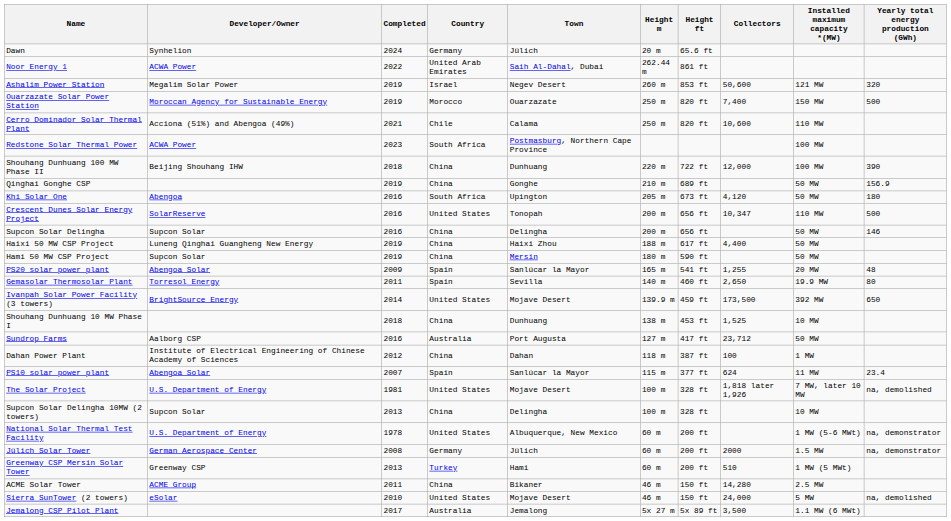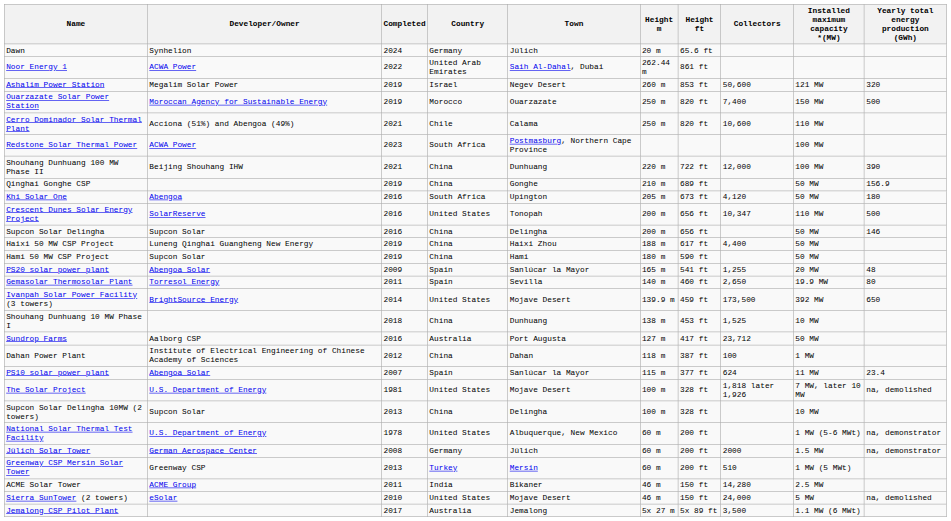 <table class="wikitable sortable;">
 <tr>
 <th>Name</th>
 <th>Developer/Owner</th>
 <th>Completed</th>
 <th>Country</th>
 <th>Town</th>
 <th>Height m</th>
 <th>Height ft</th>
 <th>Collectors</th>
 <th>Installed maximum <br>capacity<br>*(MW)</th>
 <th>Yearly total energy<br>production<br>(GWh)</th>
 </tr>
 <tr>
 <td>Dawn</td>
 <td>Synhelion</td>
 <td>2024</td>
 <td>Germany</td>
 <td>Jülich</td>
 <td>20 m</td>
 <td>65.6 ft</td>
 <td></td>
 <td></td>
 <td></td>
 </tr>
 <tr>
 <td><a href='#'>Noor Energy 1</a></td>
 <td><a href='#'>ACWA Power</a></td>
 <td>2022</td>
 <td>United Arab Emirates</td>
 <td><a href='#'>Saih Al-Dahal</a>, Dubai</td>
 <td>262.44 m</td>
 <td>861 ft</td>
 <td></td>
 <td></td>
 <td></td>
 </tr>
 <tr>
 <td><a href='#'>Ashalim Power Station</a></td>
 <td>Megalim Solar Power</td>
 <td>2019</td>
 <td>Israel</td>
 <td>Negev Desert</td>
 <td>260 m</td>
 <td>853 ft</td>
 <td>50,600</td>
 <td>121 MW</td>
 <td>320</td>
 </tr>
 <tr>
 <td><a href='#'>Ouarzazate Solar Power Station</a></td>
 <td><a href='#'>Moroccan Agency for Sustainable Energy</a></td>
 <td>2019</td>
 <td>Morocco</td>
 <td>Ouarzazate</td>
 <td>250 m</td>
 <td>820 ft</td>
 <td>7,400</td>
 <td>150 MW</td>
 <td>500</td>
 </tr>
 <tr>
 <td><a href='#'>Cerro Dominador Solar Thermal Plant</a></td>
 <td>Acciona (51%) and Abengoa (49%)</td>
 <td>2021</td>
 <td>Chile</td>
 <td>Calama</td>
 <td>250 m</td>
 <td>820 ft</td>
 <td>10,600</td>
 <td>110 MW</td>
 <td></td>
 </tr>
 <tr>
 <td><a href='#'>Redstone Solar Thermal Power</a></td>
 <td><a href='#'>ACWA Power</a></td>
 <td>2023</td>
 <td>South Africa</td>
 <td><a href='#'>Postmasburg</a>, Northern Cape Province</td>
 <td></td>
 <td></td>
 <td></td>
 <td>100 MW</td>
 <td></td>
 </tr>
 <tr>
 <td>Shouhang Dunhuang 100 MW Phase II</td>
 <td>Beijing Shouhang IHW</td>
-<td>2018</td>
+<td>2021</td>
 <td>China</td>
 <td>Dunhuang</td>
 <td>220 m</td>
 <td>722 ft</td>
 <td>12,000</td>
 <td>100 MW</td>
 <td>390</td>
 </tr>
 <tr>
 <td>Qinghai Gonghe CSP</td>
 <td></td>
 <td>2019</td>
 <td>China</td>
 <td>Gonghe</td>
 <td>210 m</td>
 <td>689 ft</td>
 <td></td>
 <td>50 MW</td>
 <td>156.9</td>
 </tr>
 <tr>
 <td><a href='#'>Khi Solar One</a></td>
 <td><a href='#'>Abengoa</a></td>
 <td>2016</td>
 <td>South Africa</td>
 <td>Upington</td>
 <td>205 m</td>
 <td>673 ft</td>
 <td>4,120</td>
 <td>50 MW</td>
 <td>180</td>
 </tr>
 <tr>
 <td><a href='#'>Crescent Dunes Solar Energy Project</a></td>
 <td><a href='#'>SolarReserve</a></td>
 <td>2016</td>
 <td>United States</td>
 <td>Tonopah</td>
 <td>200 m</td>
 <td>656 ft</td>
 <td>10,347</td>
 <td>110 MW</td>
 <td>500</td>
 </tr>
 <tr>
 <td>Supcon Solar Delingha</td>
 <td>Supcon Solar</td>
 <td>2016</td>
 <td>China</td>
 <td>Delingha</td>
 <td>200 m</td>
 <td>656 ft</td>
 <td></td>
 <td>50 MW</td>
 <td>146</td>
 </tr>
 <tr>
 <td>Haixi 50 MW CSP Project</td>
 <td>Luneng Qinghai Guangheng New Energy</td>
 <td>2019</td>
 <td>China</td>
 <td>Haixi Zhou</td>
 <td>188 m</td>
 <td>617 ft</td>
 <td>4,400</td>
 <td>50 MW</td>
 <td></td>
 </tr>
 <tr>
 <td>Hami 50 MW CSP Project</td>
 <td>Supcon Solar</td>
 <td>2019</td>
 <td>China</td>
-<td><a href='#'>Mersin</a></td>
+<td>Hami</td>
 <td>180 m</td>
 <td>590 ft</td>
 <td></td>
 <td>50 MW</td>
 <td></td>
 </tr>
 <tr>
 <td><a href='#'>PS20 solar power plant</a></td>
 <td><a href='#'>Abengoa Solar</a></td>
 <td>2009</td>
 <td>Spain</td>
 <td>Sanlúcar la Mayor</td>
 <td>165 m</td>
 <td>541 ft</td>
 <td>1,255</td>
 <td>20 MW</td>
 <td>48</td>
 </tr>
 <tr>
 <td><a href='#'>Gemasolar Thermosolar Plant</a></td>
 <td><a href='#'>Torresol Energy</a></td>
 <td>2011</td>
 <td>Spain</td>
 <td>Sevilla</td>
 <td>140 m</td>
 <td>460 ft</td>
 <td>2,650</td>
 <td>19.9 MW</td>
 <td>80</td>
 </tr>
 <tr>
 <td><a href='#'>Ivanpah Solar Power Facility</a> (3 towers)</td>
 <td><a href='#'>BrightSource Energy</a></td>
 <td>2014</td>
 <td>United States</td>
 <td>Mojave Desert</td>
 <td>139.9 m</td>
 <td>459 ft</td>
 <td>173,500</td>
 <td>392 MW</td>
 <td>650</td>
 </tr>
 <tr>
 <td>Shouhang Dunhuang 10 MW Phase I</td>
 <td></td>
 <td>2018</td>
 <td>China</td>
 <td>Dunhuang</td>
 <td>138 m</td>
 <td>453 ft</td>
 <td>1,525</td>
 <td>10 MW</td>
 <td></td>
 </tr>
 <tr>
 <td><a href='#'>Sundrop Farms</a></td>
 <td>Aalborg CSP</td>
 <td>2016</td>
 <td>Australia</td>
 <td>Port Augusta</td>
 <td>127 m</td>
 <td>417 ft</td>
 <td>23,712</td>
 <td>50 MW</td>
 <td></td>
 </tr>
 <tr>
 <td>Dahan Power Plant</td>
 <td>Institute of Electrical Engineering of Chinese Academy of Sciences</td>
 <td>2012</td>
 <td>China</td>
 <td>Dahan</td>
 <td>118 m</td>
 <td>387 ft</td>
 <td>100</td>
 <td>1 MW</td>
 <td></td>
 </tr>
 <tr>
 <td><a href='#'>PS10 solar power plant</a></td>
 <td><a href='#'>Abengoa Solar</a></td>
 <td>2007</td>
 <td>Spain</td>
 <td>Sanlúcar la Mayor</td>
 <td>115 m</td>
 <td>377 ft</td>
 <td>624</td>
 <td>11 MW</td>
 <td>23.4</td>
 </tr>
 <tr>
 <td><a href='#'>The Solar Project</a></td>
 <td><a href='#'>U.S. Department of Energy</a></td>
 <td>1981</td>
 <td>United States</td>
 <td>Mojave Desert</td>
 <td>100 m</td>
 <td>328 ft</td>
 <td>1,818 later 1,926</td>
 <td>7 MW, later 10 MW</td>
 <td>na, demolished</td>
 </tr>
 <tr>
 <td>Supcon Solar Delingha 10MW (2 towers)</td>
 <td>Supcon Solar</td>
 <td>2013</td>
 <td>China</td>
 <td>Delingha</td>
 <td>100 m</td>
 <td>328 ft</td>
 <td></td>
 <td>10 MW</td>
 <td></td>
 </tr>
 <tr>
 <td><a href='#'>National Solar Thermal Test Facility</a></td>
 <td><a href='#'>U.S. Department of Energy</a></td>
 <td>1978</td>
 <td>United States</td>
 <td>Albuquerque, New Mexico</td>
 <td>60 m</td>
 <td>200 ft</td>
 <td></td>
 <td>1 MW (5-6 MWt)</td>
 <td>na, demonstrator</td>
 </tr>
 <tr>
 <td><a href='#'>Jülich Solar Tower</a></td>
 <td><a href='#'>German Aerospace Center</a></td>
 <td>2008</td>
 <td>Germany</td>
 <td>Jülich</td>
 <td>60 m</td>
 <td>200 ft</td>
 <td>2000</td>
 <td>1.5 MW</td>
 <td>na, demonstrator</td>
 </tr>
 <tr>
 <td><a href='#'>Greenway CSP Mersin Solar Tower</a></td>
 <td>Greenway CSP</td>
 <td>2013</td>
 <td><a href='#'>Turkey</a></td>
-<td>Hami</td>
+<td><a href='#'>Mersin</a></td>
 <td>60 m</td>
 <td>200 ft</td>
 <td>510</td>
 <td>1 MW (5 MWt)</td>
 <td></td>
 </tr>
 <tr>
 <td>ACME Solar Tower</td>
 <td><a href='#'>ACME Group</a></td>
 <td>2011</td>
-<td>China</td>
+<td>India</td>
 <td>Bikaner</td>
 <td>46 m</td>
 <td>150 ft</td>
 <td>14,280</td>
 <td>2.5 MW</td>
 <td></td>
 </tr>
 <tr>
 <td><a href='#'>Sierra SunTower</a> (2 towers)</td>
 <td><a href='#'>eSolar</a></td>
 <td>2010</td>
 <td>United States</td>
 <td>Mojave Desert</td>
 <td>46 m</td>
 <td>150 ft</td>
 <td>24,000</td>
 <td>5 MW</td>
 <td>na, demolished</td>
 </tr>
 <tr>
 <td><a href='#'>Jemalong CSP Pilot Plant</a></td>
 <td></td>
 <td>2017</td>
 <td>Australia</td>
 <td>Jemalong</td>
 <td>5x 27 m</td>
 <td>5x 89 ft</td>
 <td>3,500</td>
 <td>1.1 MW (6 MWt)</td>
 <td></td>
 </tr>
 </table>
